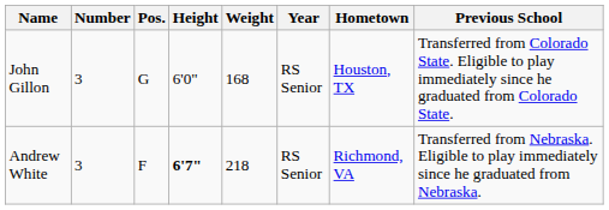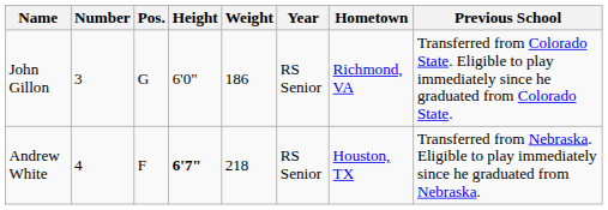 <table class="wikitable sortable" border="1">
 <tr>
 <th>Name</th>
 <th>Number</th>
 <th>Pos.</th>
 <th>Height</th>
 <th>Weight</th>
 <th>Year</th>
 <th>Hometown</th>
 <th class="unsortable">Previous School</th>
 </tr>
 <tr>
 <td>John Gillon</td>
 <td>3</td>
 <td>G</td>
 <td>6'0"</td>
-<td>168</td>
+<td>186</td>
 <td>RS Senior</td>
-<td><a href='#'>Houston, TX</a></td>
+<td><a href='#'>Richmond, VA</a></td>
 <td>Transferred from <a href='#'>Colorado State</a>. Eligible to play immediately since he graduated from <a href='#'>Colorado State</a>.</td>
 </tr>
 <tr>
 <td>Andrew White</td>
-<td>3</td>
+<td>4</td>
 <td>F</td>
 <td><strong>6'7"</strong></td>
 <td>218</td>
 <td>RS Senior</td>
-<td><a href='#'>Richmond, VA</a></td>
+<td><a href='#'>Houston, TX</a></td>
 <td>Transferred from <a href='#'>Nebraska</a>. Eligible to play immediately since he graduated from <a href='#'>Nebraska</a>.</td>
 </tr>
 </table>
